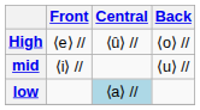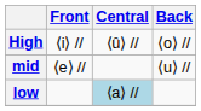 <table class="wikitable" style="text-align: center;">
 <tr>
 <th colspan="2"></th>
 <th><a href='#'>Front</a></th>
 <th><a href='#'>Central</a></th>
 <th><a href='#'>Back</a></th>
 </tr>
 <tr>
 <th colspan="2"><a href='#'>High</a></th>
-<td>⟨e⟩ //</td>
+<td>⟨i⟩ //</td>
 <td>⟨û⟩ //</td>
 <td>⟨o⟩ //</td>
 </tr>
 <tr>
 <th colspan="2"><a href='#'>mid</a></th>
-<td>⟨i⟩ //</td>
+<td>⟨e⟩ //</td>
 <td></td>
 <td>⟨u⟩ //</td>
 </tr>
 <tr>
 <th colspan="2"><a href='#'>low</a></th>
 <td></td>
 <td style="background: lightblue;">⟨a⟩ //</td>
 <td></td>
 </tr>
 <tr>
 </tr>
 </table>
